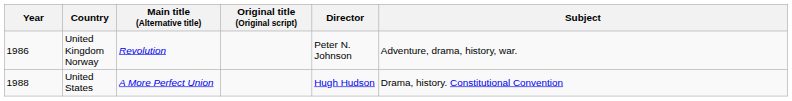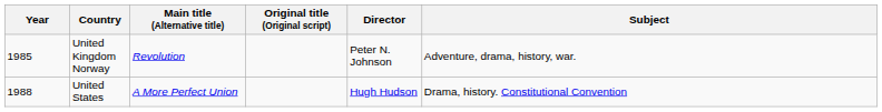 <table class="wikitable sortable" style="width:100%;">
 <tr>
 <th>Year</th>
 <th width= 80>Country</th>
 <th class="unsortable" style="width:160px;">Main title<br><small>(Alternative title)</small></th>
 <th class="unsortable" style="width:140px;">Original title<br><small>(Original script)</small></th>
 <th width=100>Director</th>
 <th class="unsortable">Subject</th>
 </tr>
 <tr>
-<td>1986</td>
+<td>1985</td>
 <td>United Kingdom<br>Norway</td>
 <td><em><a href='#'>Revolution</a></em></td>
 <td></td>
 <td>Peter N. Johnson</td>
 <td>Adventure, drama, history, war.</td>
 </tr>
 <tr>
 <td>1988</td>
 <td>United States</td>
 <td><em><a href='#'>A More Perfect Union</a></em></td>
 <td></td>
 <td><a href='#'>Hugh Hudson</a></td>
 <td>Drama, history. <a href='#'>Constitutional Convention</a></td>
 </tr>
 </table>
